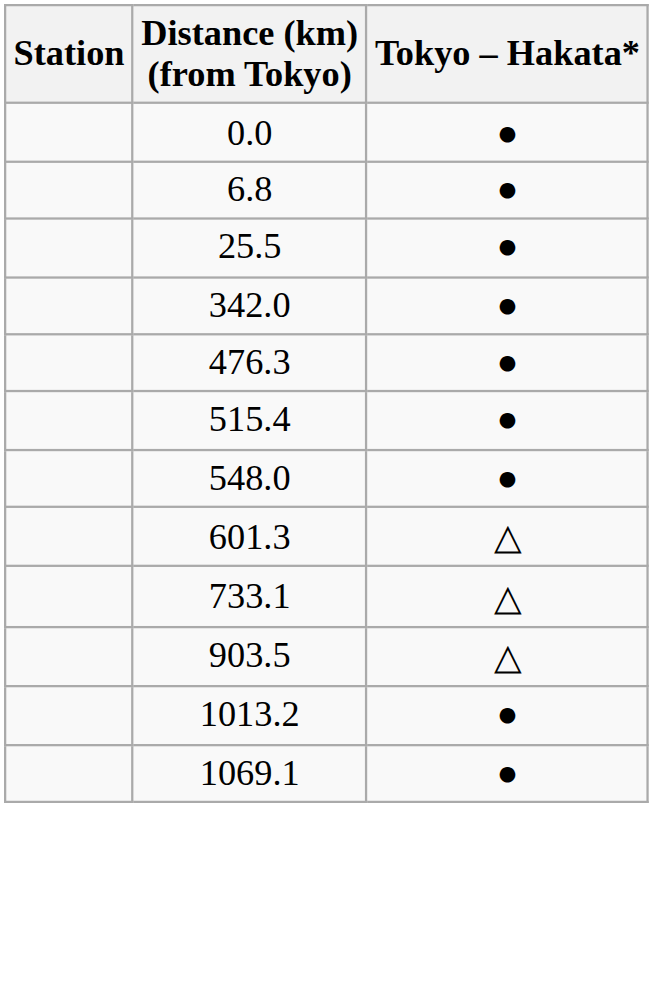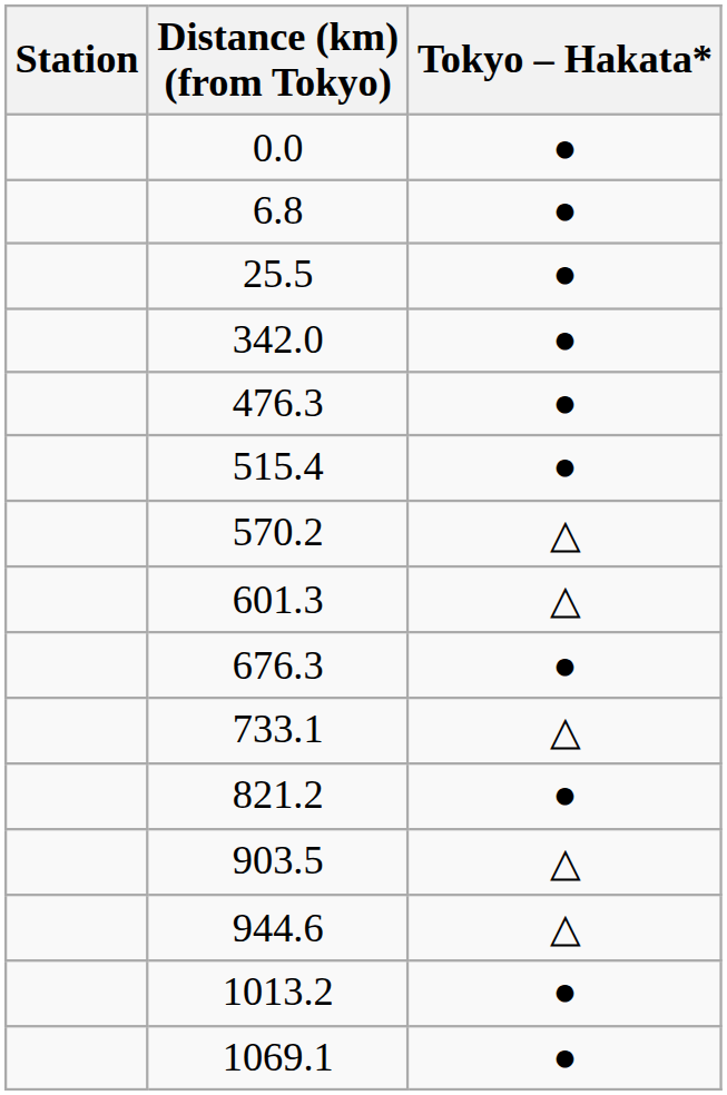 <table class=wikitable>
 <tr>
 <th>Station</th>
 <th>Distance (km)<br>(from Tokyo)</th>
 <th>Tokyo – Hakata*</th>
 </tr>
 <tr>
 <td></td>
 <td align=center>0.0</td>
 <td align=center>●</td>
 </tr>
 <tr>
 <td></td>
 <td align=center>6.8</td>
 <td align=center>●</td>
 </tr>
 <tr>
 <td></td>
 <td align=center>25.5</td>
 <td align=center>●</td>
 </tr>
 <tr>
 <td></td>
 <td align=center>342.0</td>
 <td align=center>●</td>
 </tr>
 <tr>
 <td></td>
 <td align=center>476.3</td>
 <td align=center>●</td>
 </tr>
 <tr>
 <td></td>
 <td align=center>515.4</td>
 <td align=center>●</td>
 </tr>
 <tr>
 <td></td>
-<td align=center>548.0</td>
-<td align=center>●</td>
+<td align=center>570.2</td>
+<td align=center>△</td>
 </tr>
 <tr>
 <td></td>
 <td align=center>601.3</td>
 <td align=center>△</td>
 </tr>
 <tr>
 <td></td>
+<td align=center>676.3</td>
+<td align=center>●</td>
+</tr>
+<tr>
+<td></td>
 <td align=center>733.1</td>
 <td align=center>△</td>
 </tr>
 <tr>
 <td></td>
+<td align=center>821.2</td>
+<td align=center>●</td>
+</tr>
+<tr>
+<td></td>
 <td align=center>903.5</td>
+<td align=center>△</td>
+</tr>
+<tr>
+<td></td>
+<td align=center>944.6</td>
 <td align=center>△</td>
 </tr>
 <tr>
 <td></td>
 <td align=center>1013.2</td>
 <td align=center>●</td>
 </tr>
 <tr>
 <td></td>
 <td align=center>1069.1</td>
 <td align=center>●</td>
 </tr>
 </table>
